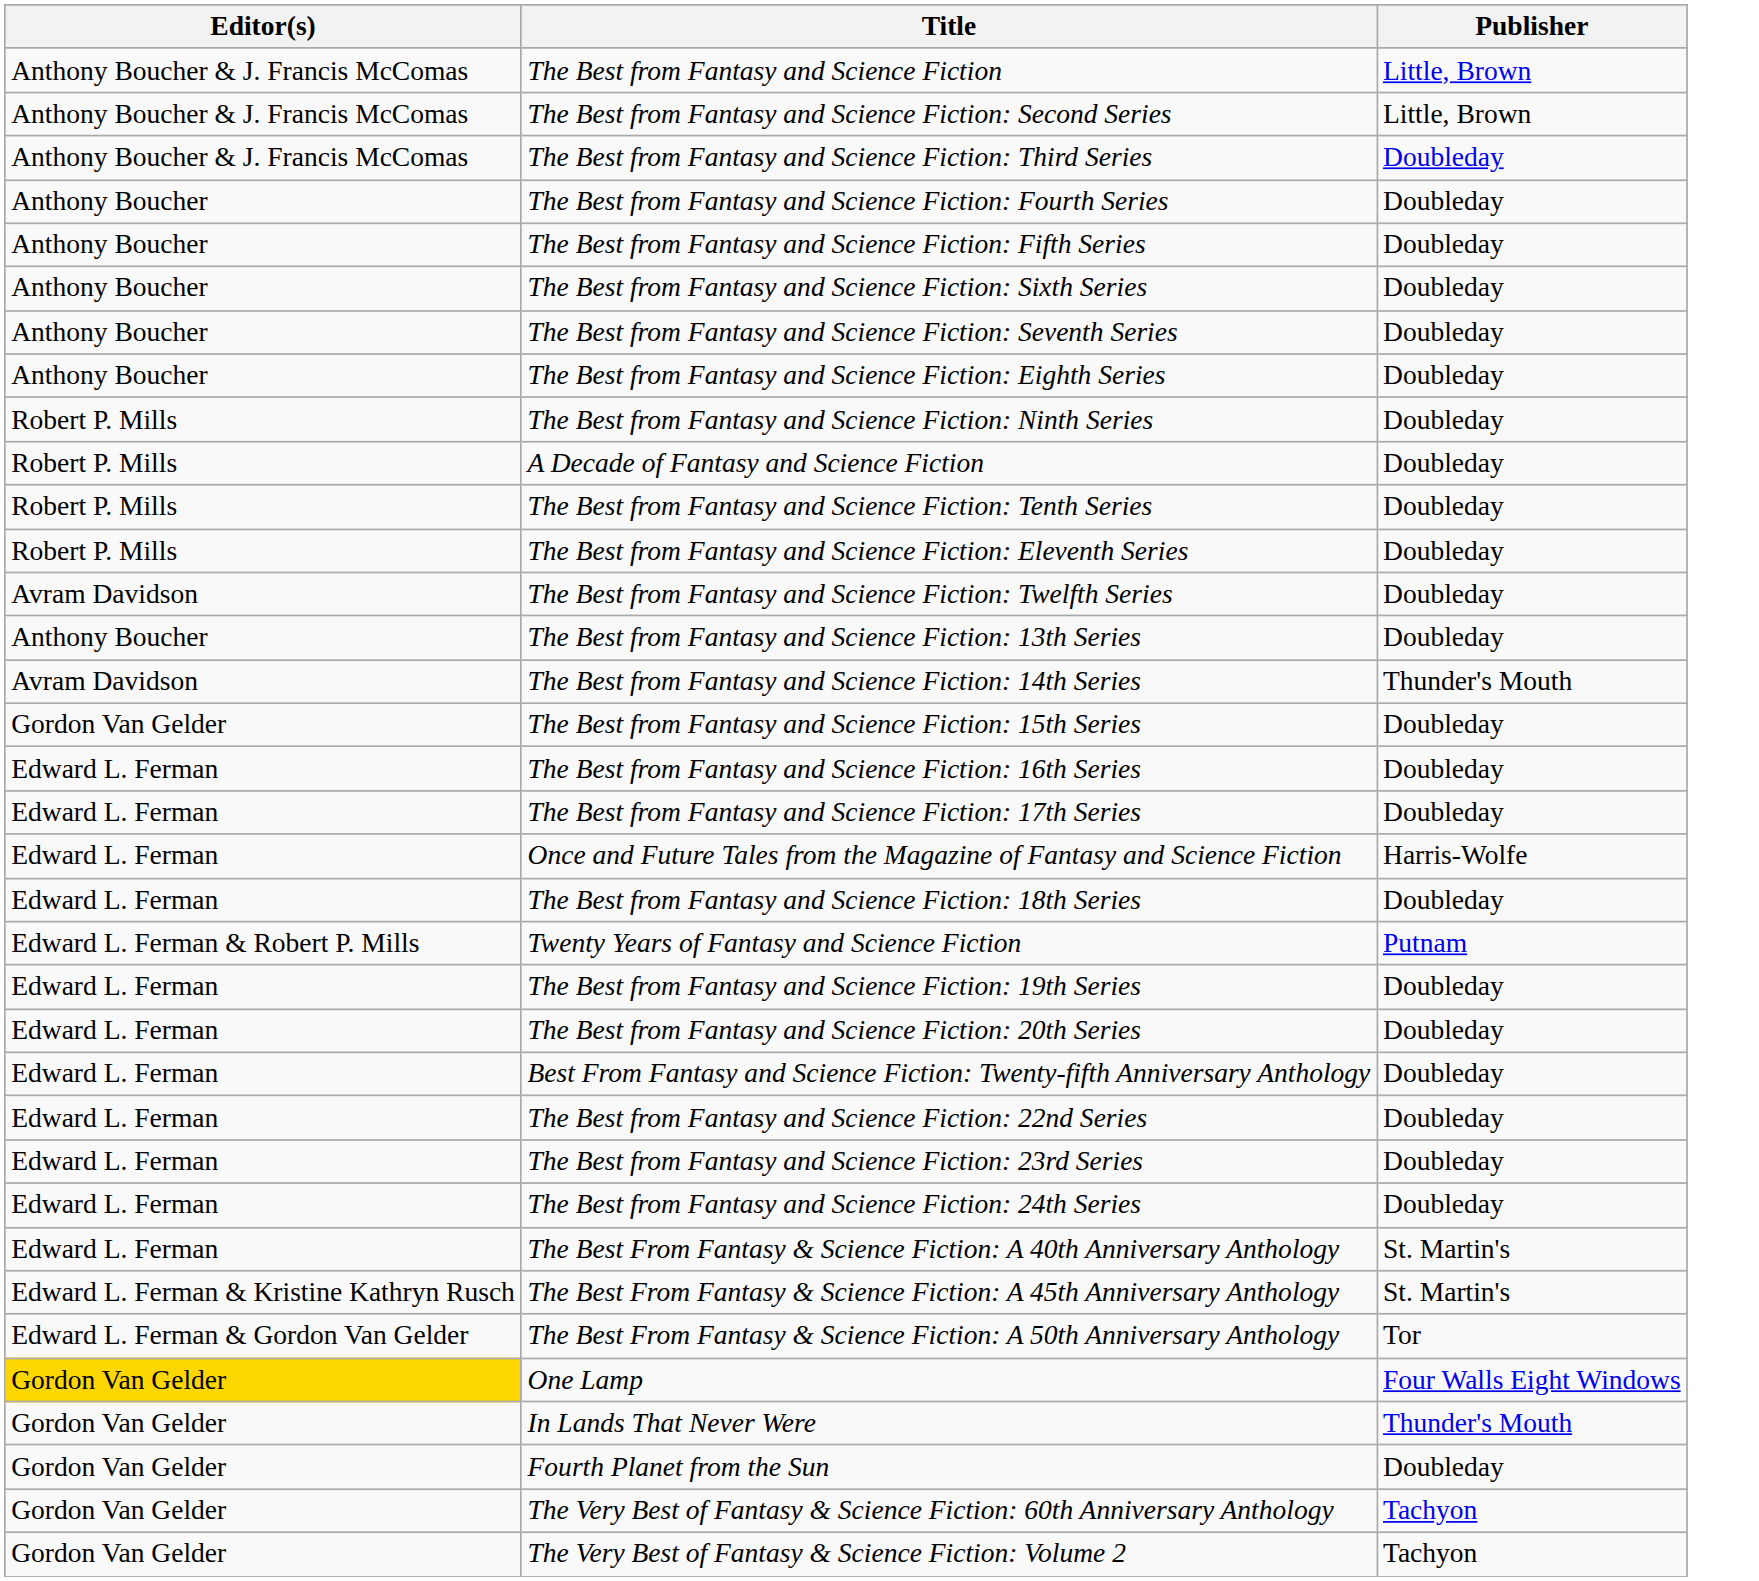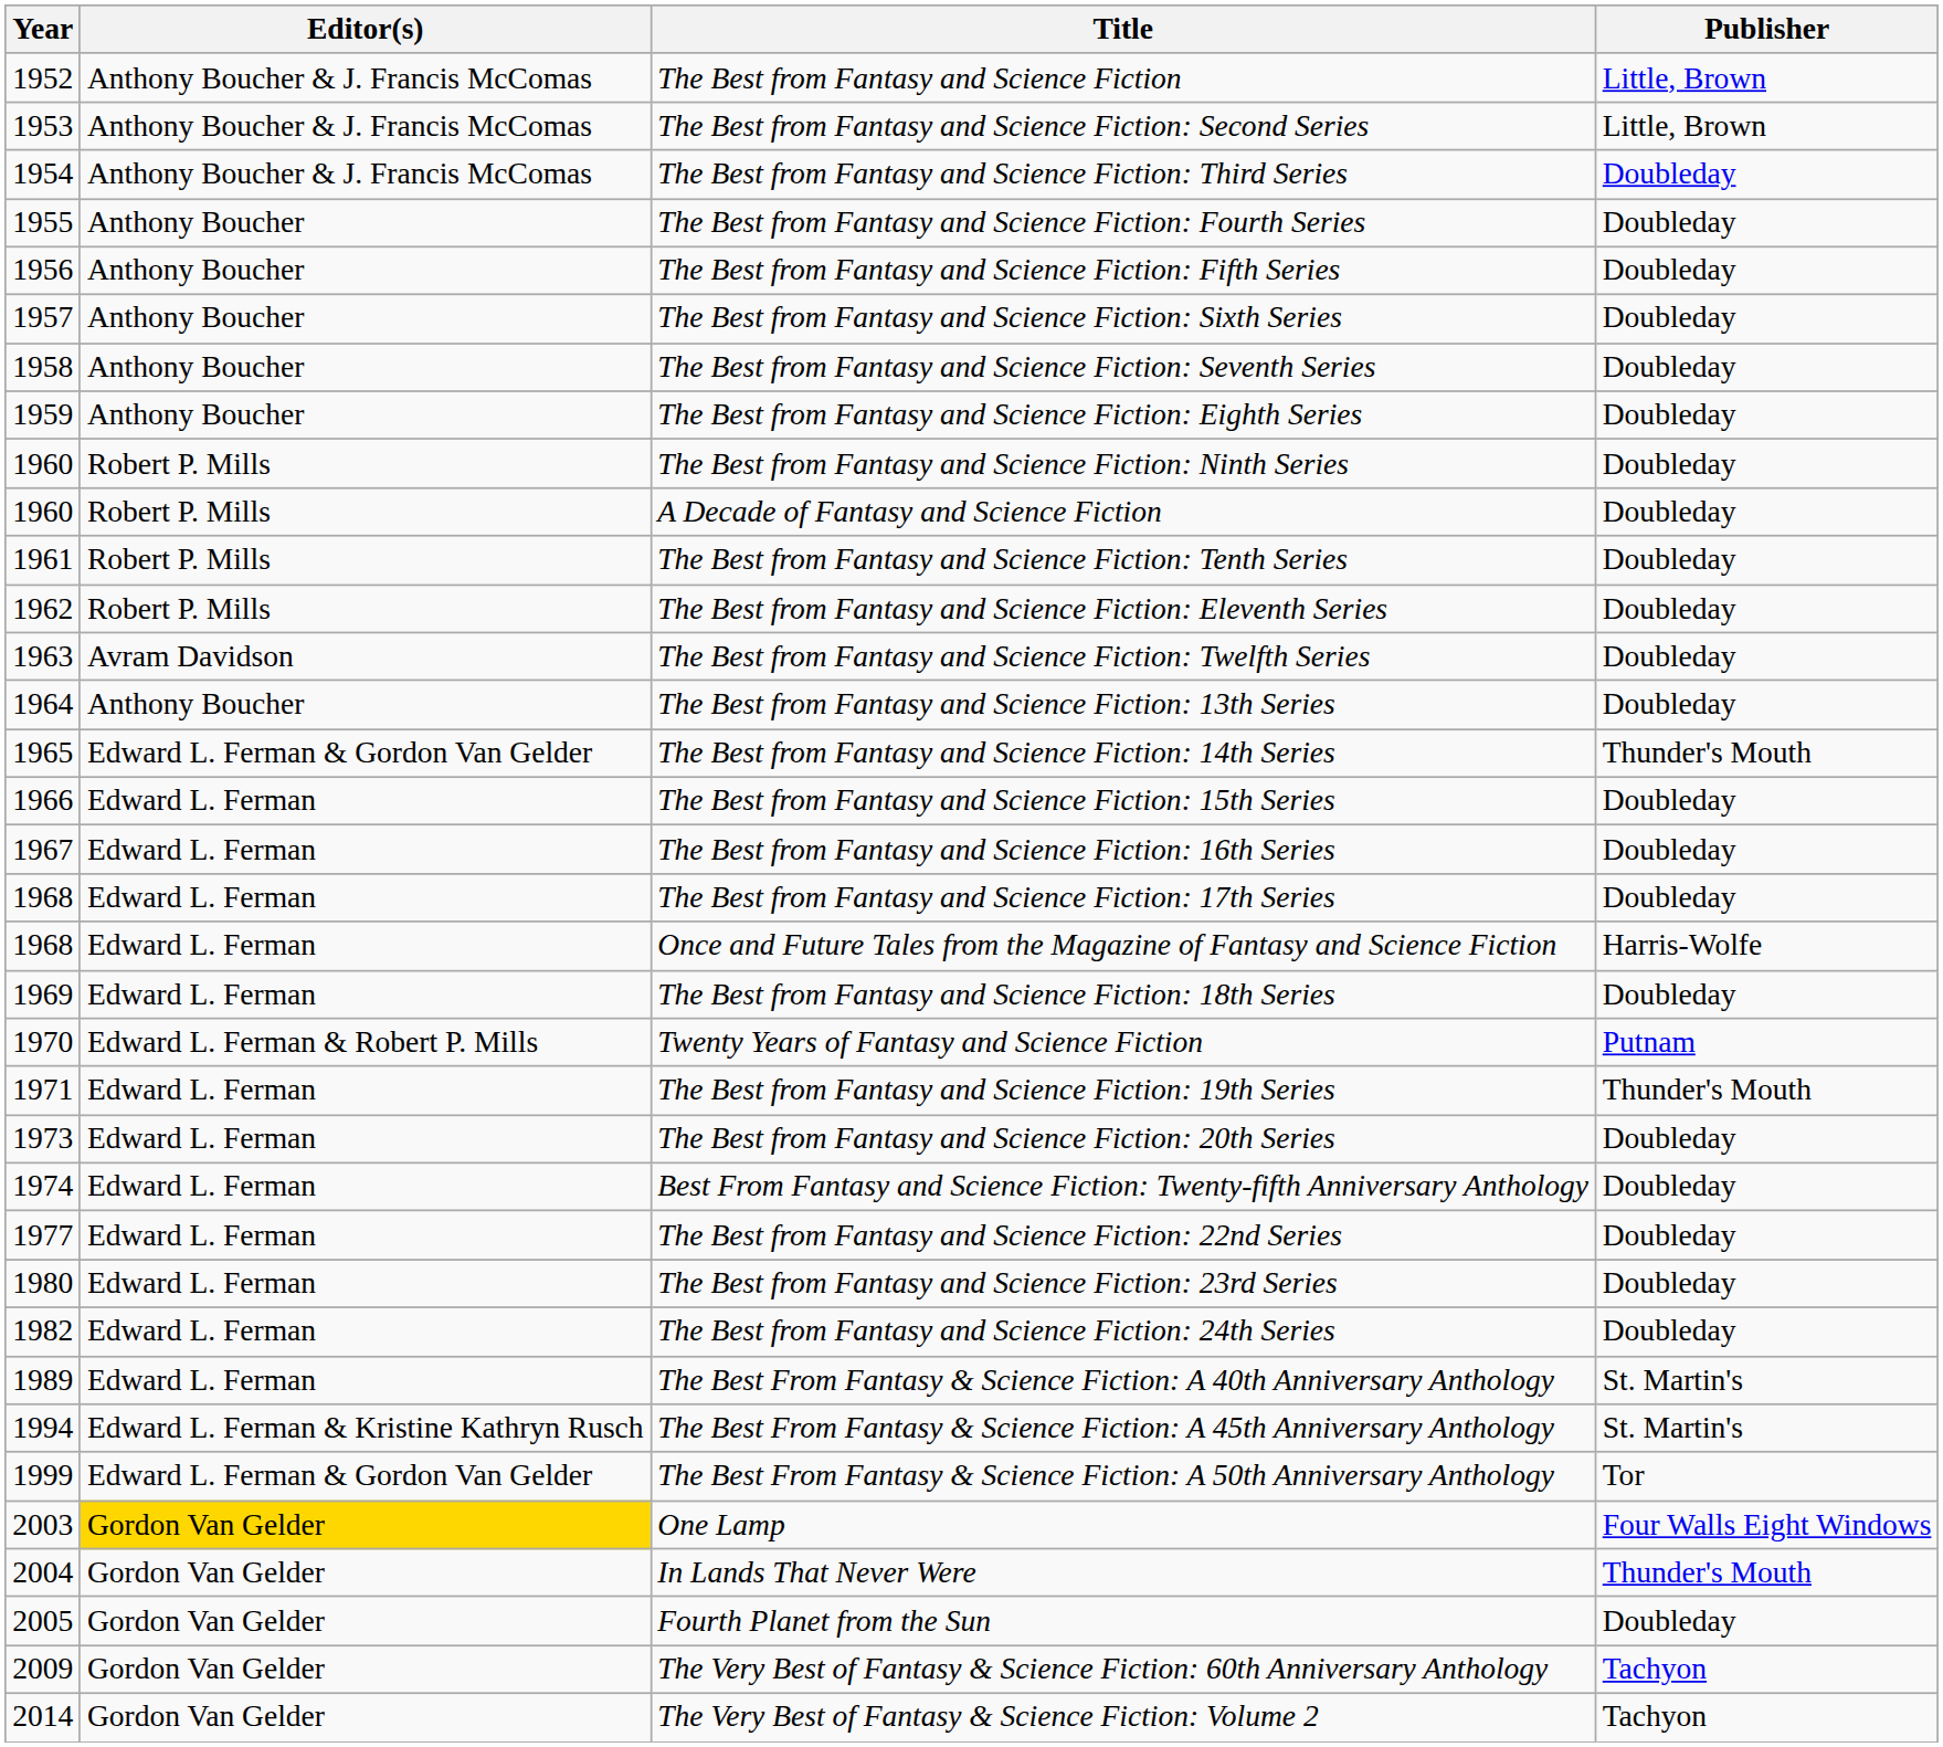 <table class="wikitable">
 <tr>
+<th>Year</th>
 <th>Editor(s)</th>
 <th>Title</th>
 <th>Publisher</th>
 </tr>
 <tr>
+<td>1952</td>
 <td>Anthony Boucher & J. Francis McComas</td>
 <td><em>The Best from Fantasy and Science Fiction</em></td>
 <td><a href='#'>Little, Brown</a></td>
 </tr>
 <tr>
+<td>1953</td>
 <td>Anthony Boucher & J. Francis McComas</td>
 <td><em>The Best from Fantasy and Science Fiction: Second Series</em></td>
 <td>Little, Brown</td>
 </tr>
 <tr>
+<td>1954</td>
 <td>Anthony Boucher & J. Francis McComas</td>
 <td><em>The Best from Fantasy and Science Fiction: Third Series</em></td>
 <td><a href='#'>Doubleday</a></td>
 </tr>
 <tr>
+<td>1955</td>
 <td>Anthony Boucher</td>
 <td><em>The Best from Fantasy and Science Fiction: Fourth Series</em></td>
 <td>Doubleday</td>
 </tr>
 <tr>
+<td>1956</td>
 <td>Anthony Boucher</td>
 <td><em>The Best from Fantasy and Science Fiction: Fifth Series</em></td>
 <td>Doubleday</td>
 </tr>
 <tr>
+<td>1957</td>
 <td>Anthony Boucher</td>
 <td><em>The Best from Fantasy and Science Fiction: Sixth Series</em></td>
 <td>Doubleday</td>
 </tr>
 <tr>
+<td>1958</td>
 <td>Anthony Boucher</td>
 <td><em>The Best from Fantasy and Science Fiction: Seventh Series</em></td>
 <td>Doubleday</td>
 </tr>
 <tr>
+<td>1959</td>
 <td>Anthony Boucher</td>
 <td><em>The Best from Fantasy and Science Fiction: Eighth Series</em></td>
 <td>Doubleday</td>
 </tr>
 <tr>
+<td>1960</td>
 <td>Robert P. Mills</td>
 <td><em>The Best from Fantasy and Science Fiction: Ninth Series</em></td>
 <td>Doubleday</td>
 </tr>
 <tr>
+<td>1960</td>
 <td>Robert P. Mills</td>
 <td><em>A Decade of Fantasy and Science Fiction</em></td>
 <td>Doubleday</td>
 </tr>
 <tr>
+<td>1961</td>
 <td>Robert P. Mills</td>
 <td><em>The Best from Fantasy and Science Fiction: Tenth Series</em></td>
 <td>Doubleday</td>
 </tr>
 <tr>
+<td>1962</td>
 <td>Robert P. Mills</td>
 <td><em>The Best from Fantasy and Science Fiction: Eleventh Series</em></td>
 <td>Doubleday</td>
 </tr>
 <tr>
+<td>1963</td>
 <td>Avram Davidson</td>
 <td><em>The Best from Fantasy and Science Fiction: Twelfth Series</em></td>
 <td>Doubleday</td>
 </tr>
 <tr>
+<td>1964</td>
 <td>Anthony Boucher</td>
 <td><em>The Best from Fantasy and Science Fiction: 13th Series</em></td>
 <td>Doubleday</td>
 </tr>
 <tr>
-<td>Avram Davidson</td>
+<td>1965</td>
+<td>Edward L. Ferman & Gordon Van Gelder</td>
 <td><em>The Best from Fantasy and Science Fiction: 14th Series</em></td>
 <td>Thunder's Mouth</td>
 </tr>
 <tr>
-<td>Gordon Van Gelder</td>
+<td>1966</td>
+<td>Edward L. Ferman</td>
 <td><em>The Best from Fantasy and Science Fiction: 15th Series</em></td>
 <td>Doubleday</td>
 </tr>
 <tr>
+<td>1967</td>
 <td>Edward L. Ferman</td>
 <td><em>The Best from Fantasy and Science Fiction: 16th Series</em></td>
 <td>Doubleday</td>
 </tr>
 <tr>
+<td>1968</td>
 <td>Edward L. Ferman</td>
 <td><em>The Best from Fantasy and Science Fiction: 17th Series</em></td>
 <td>Doubleday</td>
 </tr>
 <tr>
+<td>1968</td>
 <td>Edward L. Ferman</td>
 <td><em>Once and Future Tales from the Magazine of Fantasy and Science Fiction</em></td>
 <td>Harris-Wolfe</td>
 </tr>
 <tr>
+<td>1969</td>
 <td>Edward L. Ferman</td>
 <td><em>The Best from Fantasy and Science Fiction: 18th Series</em></td>
 <td>Doubleday</td>
 </tr>
 <tr>
+<td>1970</td>
 <td>Edward L. Ferman & Robert P. Mills</td>
 <td><em>Twenty Years of Fantasy and Science Fiction</em></td>
 <td><a href='#'>Putnam</a></td>
 </tr>
 <tr>
+<td>1971</td>
 <td>Edward L. Ferman</td>
 <td><em>The Best from Fantasy and Science Fiction: 19th Series</em></td>
-<td>Doubleday</td>
+<td>Thunder's Mouth</td>
 </tr>
 <tr>
+<td>1973</td>
 <td>Edward L. Ferman</td>
 <td><em>The Best from Fantasy and Science Fiction: 20th Series</em></td>
 <td>Doubleday</td>
 </tr>
 <tr>
+<td>1974</td>
 <td>Edward L. Ferman</td>
 <td><em>Best From Fantasy and Science Fiction: Twenty-fifth Anniversary Anthology</em></td>
 <td>Doubleday</td>
 </tr>
 <tr>
+<td>1977</td>
 <td>Edward L. Ferman</td>
 <td><em>The Best from Fantasy and Science Fiction: 22nd Series</em></td>
 <td>Doubleday</td>
 </tr>
 <tr>
+<td>1980</td>
 <td>Edward L. Ferman</td>
 <td><em>The Best from Fantasy and Science Fiction: 23rd Series</em></td>
 <td>Doubleday</td>
 </tr>
 <tr>
+<td>1982</td>
 <td>Edward L. Ferman</td>
 <td><em>The Best from Fantasy and Science Fiction: 24th Series</em></td>
 <td>Doubleday</td>
 </tr>
 <tr>
+<td>1989</td>
 <td>Edward L. Ferman</td>
 <td><em>The Best From Fantasy & Science Fiction: A 40th Anniversary Anthology</em></td>
 <td>St. Martin's</td>
 </tr>
 <tr>
+<td>1994</td>
 <td>Edward L. Ferman & Kristine Kathryn Rusch</td>
 <td><em>The Best From Fantasy & Science Fiction: A 45th Anniversary Anthology</em></td>
 <td>St. Martin's</td>
 </tr>
 <tr>
+<td>1999</td>
 <td>Edward L. Ferman & Gordon Van Gelder</td>
 <td><em>The Best From Fantasy & Science Fiction: A 50th Anniversary Anthology</em></td>
 <td>Tor</td>
 </tr>
 <tr>
+<td>2003</td>
 <td style="background: gold;">Gordon Van Gelder</td>
 <td><em>One Lamp</em></td>
 <td><a href='#'>Four Walls Eight Windows</a></td>
 </tr>
 <tr>
+<td>2004</td>
 <td>Gordon Van Gelder</td>
 <td><em>In Lands That Never Were</em></td>
 <td><a href='#'>Thunder's Mouth</a></td>
 </tr>
 <tr>
+<td>2005</td>
 <td>Gordon Van Gelder</td>
 <td><em>Fourth Planet from the Sun</em></td>
 <td>Doubleday</td>
 </tr>
 <tr>
+<td>2009</td>
 <td>Gordon Van Gelder</td>
 <td><em>The Very Best of Fantasy & Science Fiction: 60th Anniversary Anthology</em></td>
 <td><a href='#'>Tachyon</a></td>
 </tr>
 <tr>
+<td>2014</td>
 <td>Gordon Van Gelder</td>
 <td><em>The Very Best of Fantasy & Science Fiction: Volume 2</em></td>
 <td>Tachyon</td>
 </tr>
 </table>
